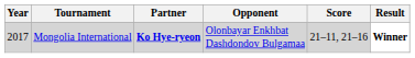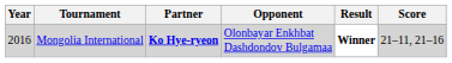 <table class="sortable wikitable" style="font-size: 90%;">
 <tr>
 <th>Year</th>
 <th>Tournament</th>
 <th>Partner</th>
 <th>Opponent</th>
+<th>Result</th>
 <th>Score</th>
-<th>Result</th>
 </tr>
 <tr style="background:#D5D5D5">
-<td align="center">2017</td>
+<td align="center">2016</td>
 <td align="left"><a href='#'>Mongolia International</a></td>
 <td align="left"><strong> <a href='#'>Ko Hye-ryeon</a></strong></td>
 <td align="left"> <a href='#'>Olonbayar Enkhbat</a> <br>  <a href='#'>Dashdondov Bulgamaa</a></td>
+<td style="text-align:left; background:white"> <strong>Winner</strong></td>
 <td align="left">21–11, 21–16</td>
-<td style="text-align:left; background:white"> <strong>Winner</strong></td>
 </tr>
 </table>
